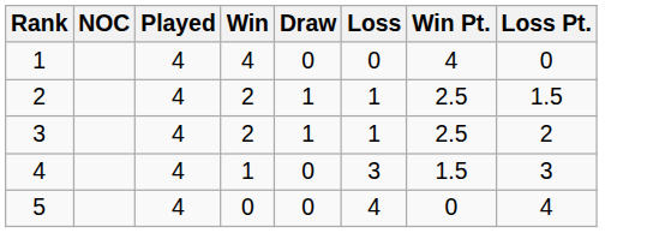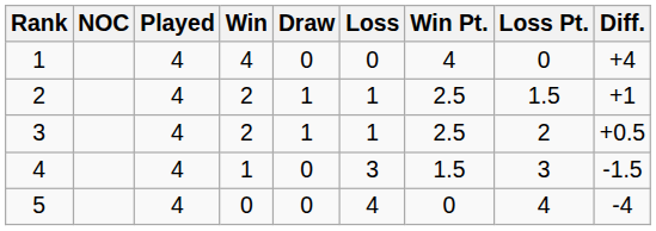 <table class="wikitable sortable" style="text-align:center;">
 <tr>
 <th>Rank</th>
 <th>NOC</th>
 <th>Played</th>
 <th>Win</th>
 <th>Draw</th>
 <th>Loss</th>
 <th>Win Pt.</th>
 <th>Loss Pt.</th>
+<th>Diff.</th>
 </tr>
 <tr>
 <td>1</td>
 <td align="left"></td>
 <td>4</td>
 <td>4</td>
 <td>0</td>
 <td>0</td>
 <td>4</td>
 <td>0</td>
+<td>+4</td>
 </tr>
 <tr>
 <td>2</td>
 <td align="left"></td>
 <td>4</td>
 <td>2</td>
 <td>1</td>
 <td>1</td>
 <td>2.5</td>
 <td>1.5</td>
+<td>+1</td>
 </tr>
 <tr>
 <td>3</td>
 <td align="left"></td>
 <td>4</td>
 <td>2</td>
 <td>1</td>
 <td>1</td>
 <td>2.5</td>
 <td>2</td>
+<td>+0.5</td>
 </tr>
 <tr>
 <td>4</td>
 <td align="left"></td>
 <td>4</td>
 <td>1</td>
 <td>0</td>
 <td>3</td>
 <td>1.5</td>
 <td>3</td>
+<td>-1.5</td>
 </tr>
 <tr>
 <td>5</td>
 <td align="left"></td>
 <td>4</td>
 <td>0</td>
 <td>0</td>
 <td>4</td>
 <td>0</td>
 <td>4</td>
+<td>-4</td>
 </tr>
 </table>
